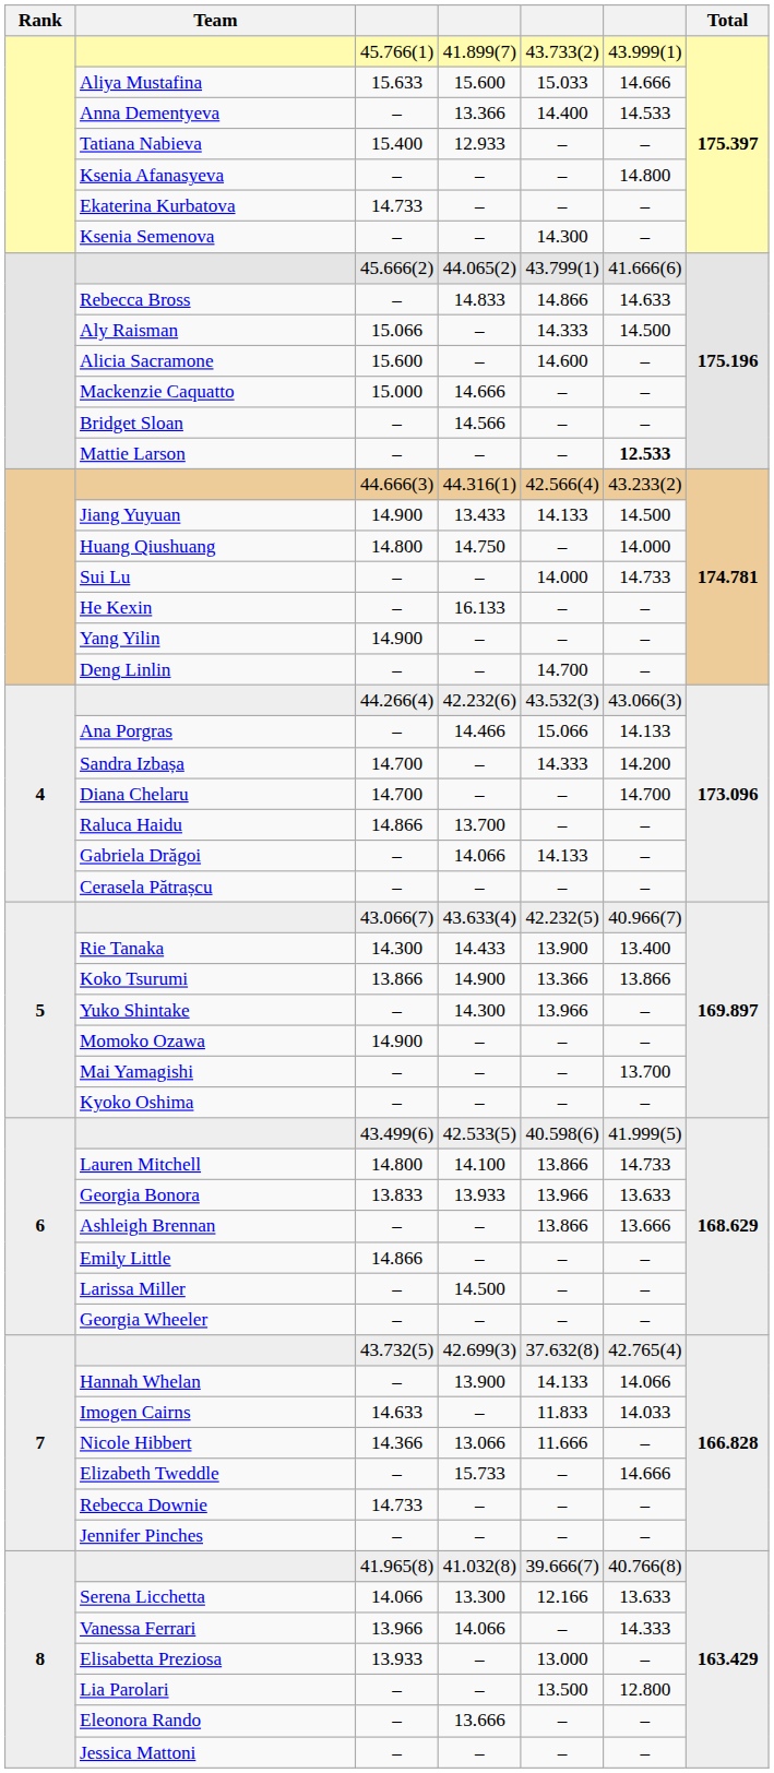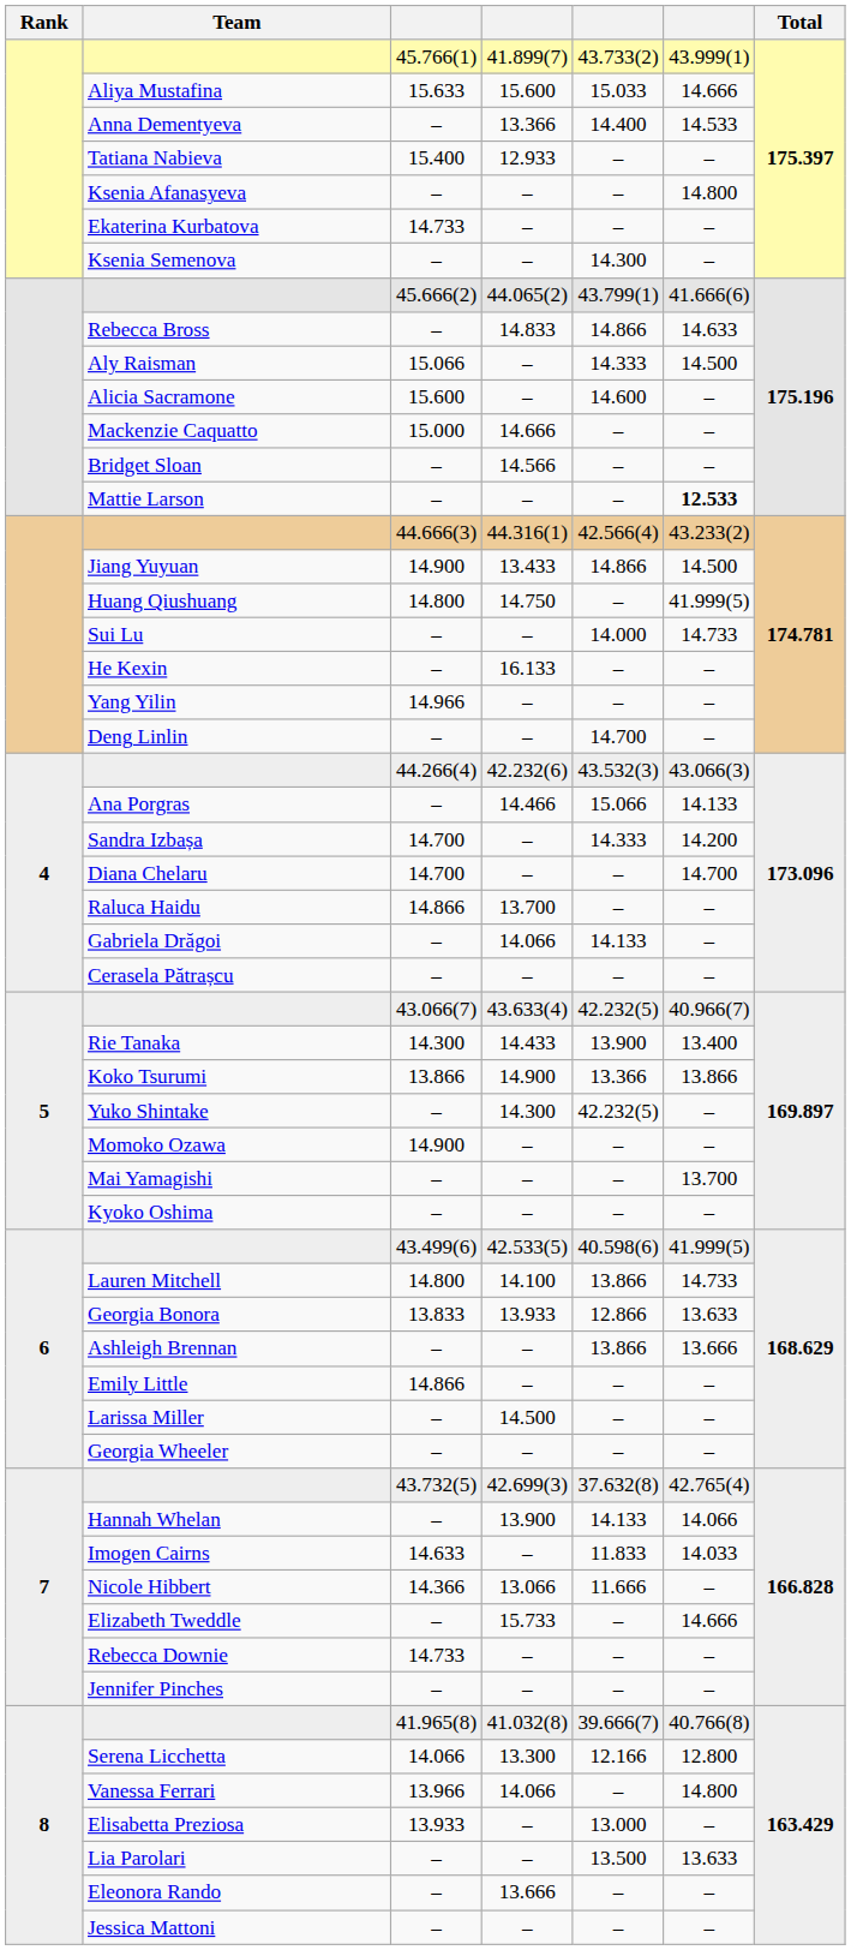 <table class="wikitable" style="text-align:center; font-size:95%">
 <tr>
 <th scope="col" style="width:50px;">Rank</th>
 <th scope="col" style="width:220px;">Team</th>
 <th scope="col" style="width:60px;"></th>
 <th scope="col" style="width:60px;"></th>
 <th scope="col" style="width:60px;"></th>
 <th scope="col" style="width:60px;"></th>
 <th scope="col" style="width:60px;">Total</th>
 </tr>
 <tr style="background:#fffcaf;">
 <td rowspan=7></td>
 <td style="text-align:left;"><strong></strong></td>
 <td>45.766(1)</td>
 <td>41.899(7)</td>
 <td>43.733(2)</td>
 <td>43.999(1)</td>
 <td rowspan=7><strong>175.397</strong></td>
 </tr>
 <tr>
 <td style="text-align:left;"><a href='#'>Aliya Mustafina</a></td>
 <td>15.633</td>
 <td>15.600</td>
 <td>15.033</td>
 <td>14.666</td>
 </tr>
 <tr>
 <td style="text-align:left;"><a href='#'>Anna Dementyeva</a></td>
 <td>–</td>
 <td>13.366</td>
 <td>14.400</td>
 <td>14.533</td>
 </tr>
 <tr>
 <td style="text-align:left;"><a href='#'>Tatiana Nabieva</a></td>
 <td>15.400</td>
 <td>12.933</td>
 <td>–</td>
 <td>–</td>
 </tr>
 <tr>
 <td style="text-align:left;"><a href='#'>Ksenia Afanasyeva</a></td>
 <td>–</td>
 <td>–</td>
 <td>–</td>
 <td>14.800</td>
 </tr>
 <tr>
 <td style="text-align:left;"><a href='#'>Ekaterina Kurbatova</a></td>
 <td>14.733</td>
 <td>–</td>
 <td>–</td>
 <td>–</td>
 </tr>
 <tr>
 <td style="text-align:left;"><a href='#'>Ksenia Semenova</a></td>
 <td>–</td>
 <td>–</td>
 <td>14.300</td>
 <td>–</td>
 </tr>
 <tr style="background:#e5e5e5;">
 <td rowspan=7></td>
 <td style="text-align:left;"><strong></strong></td>
 <td>45.666(2)</td>
 <td>44.065(2)</td>
 <td>43.799(1)</td>
 <td>41.666(6)</td>
 <td rowspan=7><strong>175.196</strong></td>
 </tr>
 <tr>
 <td style="text-align:left;"><a href='#'>Rebecca Bross</a></td>
 <td>–</td>
 <td>14.833</td>
 <td>14.866</td>
 <td>14.633</td>
 </tr>
 <tr>
 <td style="text-align:left;"><a href='#'>Aly Raisman</a></td>
 <td>15.066</td>
 <td>–</td>
 <td>14.333</td>
 <td>14.500</td>
 </tr>
 <tr>
 <td style="text-align:left;"><a href='#'>Alicia Sacramone</a></td>
 <td>15.600</td>
 <td>–</td>
 <td>14.600</td>
 <td>–</td>
 </tr>
 <tr>
 <td style="text-align:left;"><a href='#'>Mackenzie Caquatto</a></td>
 <td>15.000</td>
 <td>14.666</td>
 <td>–</td>
 <td>–</td>
 </tr>
 <tr>
 <td style="text-align:left;"><a href='#'>Bridget Sloan</a></td>
 <td>–</td>
 <td>14.566</td>
 <td>–</td>
 <td>–</td>
 </tr>
 <tr>
 <td style="text-align:left;"><a href='#'>Mattie Larson</a></td>
 <td>–</td>
 <td>–</td>
 <td>–</td>
 <td><strong>12.533</strong></td>
 </tr>
 <tr style="background:#ec9;">
 <td rowspan=7></td>
 <td style="text-align:left;"><strong></strong></td>
 <td>44.666(3)</td>
 <td>44.316(1)</td>
 <td>42.566(4)</td>
 <td>43.233(2)</td>
 <td rowspan=7><strong>174.781</strong></td>
 </tr>
 <tr>
 <td style="text-align:left;"><a href='#'>Jiang Yuyuan</a></td>
 <td>14.900</td>
 <td>13.433</td>
-<td>14.133</td>
+<td>14.866</td>
 <td>14.500</td>
 </tr>
 <tr>
 <td style="text-align:left;"><a href='#'>Huang Qiushuang</a></td>
 <td>14.800</td>
 <td>14.750</td>
 <td>–</td>
-<td>14.000</td>
+<td>41.999(5)</td>
 </tr>
 <tr>
 <td style="text-align:left;"><a href='#'>Sui Lu</a></td>
 <td>–</td>
 <td>–</td>
 <td>14.000</td>
 <td>14.733</td>
 </tr>
 <tr>
 <td style="text-align:left;"><a href='#'>He Kexin</a></td>
 <td>–</td>
 <td>16.133</td>
 <td>–</td>
 <td>–</td>
 </tr>
 <tr>
 <td style="text-align:left;"><a href='#'>Yang Yilin</a></td>
-<td>14.900</td>
+<td>14.966</td>
 <td>–</td>
 <td>–</td>
 <td>–</td>
 </tr>
 <tr>
 <td style="text-align:left;"><a href='#'>Deng Linlin</a></td>
 <td>–</td>
 <td>–</td>
 <td>14.700</td>
 <td>–</td>
 </tr>
 <tr style="background:#eee;">
 <td rowspan=7><strong>4</strong></td>
 <td style="text-align:left;"><strong></strong></td>
 <td>44.266(4)</td>
 <td>42.232(6)</td>
 <td>43.532(3)</td>
 <td>43.066(3)</td>
 <td rowspan=7><strong>173.096</strong></td>
 </tr>
 <tr>
 <td style="text-align:left;"><a href='#'>Ana Porgras</a></td>
 <td>–</td>
 <td>14.466</td>
 <td>15.066</td>
 <td>14.133</td>
 </tr>
 <tr>
 <td style="text-align:left;"><a href='#'>Sandra Izbașa</a></td>
 <td>14.700</td>
 <td>–</td>
 <td>14.333</td>
 <td>14.200</td>
 </tr>
 <tr>
 <td style="text-align:left;"><a href='#'>Diana Chelaru</a></td>
 <td>14.700</td>
 <td>–</td>
 <td>–</td>
 <td>14.700</td>
 </tr>
 <tr>
 <td style="text-align:left;"><a href='#'>Raluca Haidu</a></td>
 <td>14.866</td>
 <td>13.700</td>
 <td>–</td>
 <td>–</td>
 </tr>
 <tr>
 <td style="text-align:left;"><a href='#'>Gabriela Drăgoi</a></td>
 <td>–</td>
 <td>14.066</td>
 <td>14.133</td>
 <td>–</td>
 </tr>
 <tr>
 <td style="text-align:left;"><a href='#'>Cerasela Pătrașcu</a></td>
 <td>–</td>
 <td>–</td>
 <td>–</td>
 <td>–</td>
 </tr>
 <tr style="background:#eee;">
 <td rowspan=7><strong>5</strong></td>
 <td style="text-align:left;"><strong></strong></td>
 <td>43.066(7)</td>
 <td>43.633(4)</td>
 <td>42.232(5)</td>
 <td>40.966(7)</td>
 <td rowspan=7><strong>169.897</strong></td>
 </tr>
 <tr>
 <td style="text-align:left;"><a href='#'>Rie Tanaka</a></td>
 <td>14.300</td>
 <td>14.433</td>
 <td>13.900</td>
 <td>13.400</td>
 </tr>
 <tr>
 <td style="text-align:left;"><a href='#'>Koko Tsurumi</a></td>
 <td>13.866</td>
 <td>14.900</td>
 <td>13.366</td>
 <td>13.866</td>
 </tr>
 <tr>
 <td style="text-align:left;"><a href='#'>Yuko Shintake</a></td>
 <td>–</td>
 <td>14.300</td>
-<td>13.966</td>
+<td>42.232(5)</td>
 <td>–</td>
 </tr>
 <tr>
 <td style="text-align:left;"><a href='#'>Momoko Ozawa</a></td>
 <td>14.900</td>
 <td>–</td>
 <td>–</td>
 <td>–</td>
 </tr>
 <tr>
 <td style="text-align:left;"><a href='#'>Mai Yamagishi</a></td>
 <td>–</td>
 <td>–</td>
 <td>–</td>
 <td>13.700</td>
 </tr>
 <tr>
 <td style="text-align:left;"><a href='#'>Kyoko Oshima</a></td>
 <td>–</td>
 <td>–</td>
 <td>–</td>
 <td>–</td>
 </tr>
 <tr style="background:#eee;">
 <td rowspan=7><strong>6</strong></td>
 <td style="text-align:left;"><strong></strong></td>
 <td>43.499(6)</td>
 <td>42.533(5)</td>
 <td>40.598(6)</td>
 <td>41.999(5)</td>
 <td rowspan=7><strong>168.629</strong></td>
 </tr>
 <tr>
 <td style="text-align:left;"><a href='#'>Lauren Mitchell</a></td>
 <td>14.800</td>
 <td>14.100</td>
 <td>13.866</td>
 <td>14.733</td>
 </tr>
 <tr>
 <td style="text-align:left;"><a href='#'>Georgia Bonora</a></td>
 <td>13.833</td>
 <td>13.933</td>
-<td>13.966</td>
+<td>12.866</td>
 <td>13.633</td>
 </tr>
 <tr>
 <td style="text-align:left;"><a href='#'>Ashleigh Brennan</a></td>
 <td>–</td>
 <td>–</td>
 <td>13.866</td>
 <td>13.666</td>
 </tr>
 <tr>
 <td style="text-align:left;"><a href='#'>Emily Little</a></td>
 <td>14.866</td>
 <td>–</td>
 <td>–</td>
 <td>–</td>
 </tr>
 <tr>
 <td style="text-align:left;"><a href='#'>Larissa Miller</a></td>
 <td>–</td>
 <td>14.500</td>
 <td>–</td>
 <td>–</td>
 </tr>
 <tr>
 <td style="text-align:left;"><a href='#'>Georgia Wheeler</a></td>
 <td>–</td>
 <td>–</td>
 <td>–</td>
 <td>–</td>
 </tr>
 <tr style="background:#eee;">
 <td rowspan=7><strong>7</strong></td>
 <td style="text-align:left;"><strong></strong></td>
 <td>43.732(5)</td>
 <td>42.699(3)</td>
 <td>37.632(8)</td>
 <td>42.765(4)</td>
 <td rowspan=7><strong>166.828</strong></td>
 </tr>
 <tr>
 <td style="text-align:left;"><a href='#'>Hannah Whelan</a></td>
 <td>–</td>
 <td>13.900</td>
 <td>14.133</td>
 <td>14.066</td>
 </tr>
 <tr>
 <td style="text-align:left;"><a href='#'>Imogen Cairns</a></td>
 <td>14.633</td>
 <td>–</td>
 <td>11.833</td>
 <td>14.033</td>
 </tr>
 <tr>
 <td style="text-align:left;"><a href='#'>Nicole Hibbert</a></td>
 <td>14.366</td>
 <td>13.066</td>
 <td>11.666</td>
 <td>–</td>
 </tr>
 <tr>
 <td style="text-align:left;"><a href='#'>Elizabeth Tweddle</a></td>
 <td>–</td>
 <td>15.733</td>
 <td>–</td>
 <td>14.666</td>
 </tr>
 <tr>
 <td style="text-align:left;"><a href='#'>Rebecca Downie</a></td>
 <td>14.733</td>
 <td>–</td>
 <td>–</td>
 <td>–</td>
 </tr>
 <tr>
 <td style="text-align:left;"><a href='#'>Jennifer Pinches</a></td>
 <td>–</td>
 <td>–</td>
 <td>–</td>
 <td>–</td>
 </tr>
 <tr style="background:#eee;">
 <td rowspan=7><strong>8</strong></td>
 <td style="text-align:left;"><strong></strong></td>
 <td>41.965(8)</td>
 <td>41.032(8)</td>
 <td>39.666(7)</td>
 <td>40.766(8)</td>
 <td rowspan=7><strong>163.429</strong></td>
 </tr>
 <tr>
 <td style="text-align:left;"><a href='#'>Serena Licchetta</a></td>
 <td>14.066</td>
 <td>13.300</td>
 <td>12.166</td>
-<td>13.633</td>
+<td>12.800</td>
 </tr>
 <tr>
 <td style="text-align:left;"><a href='#'>Vanessa Ferrari</a></td>
 <td>13.966</td>
 <td>14.066</td>
 <td>–</td>
-<td>14.333</td>
+<td>14.800</td>
 </tr>
 <tr>
 <td style="text-align:left;"><a href='#'>Elisabetta Preziosa</a></td>
 <td>13.933</td>
 <td>–</td>
 <td>13.000</td>
 <td>–</td>
 </tr>
 <tr>
 <td style="text-align:left;"><a href='#'>Lia Parolari</a></td>
 <td>–</td>
 <td>–</td>
 <td>13.500</td>
-<td>12.800</td>
+<td>13.633</td>
 </tr>
 <tr>
 <td style="text-align:left;"><a href='#'>Eleonora Rando</a></td>
 <td>–</td>
 <td>13.666</td>
 <td>–</td>
 <td>–</td>
 </tr>
 <tr>
 <td style="text-align:left;"><a href='#'>Jessica Mattoni</a></td>
 <td>–</td>
 <td>–</td>
 <td>–</td>
 <td>–</td>
 </tr>
 </table>
